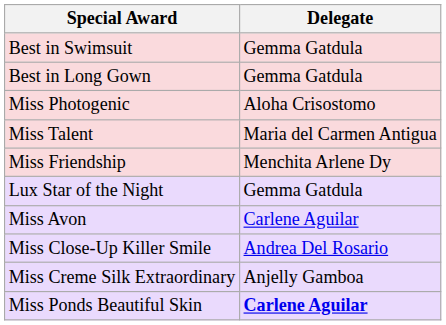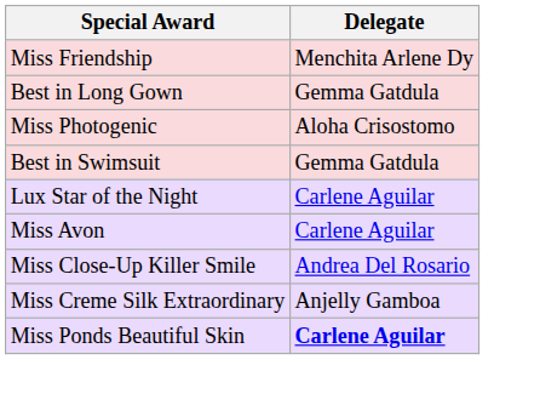 <table class="wikitable">
 <tr>
 <th>Special Award</th>
 <th>Delegate</th>
 </tr>
 <tr>
-<td style="background-color:#FADADD;">Best in Swimsuit</td>
-<td style="background-color:#FADADD;">Gemma Gatdula</td>
+<td style="background-color:#FADADD;">Miss Friendship</td>
+<td style="background-color:#FADADD;">Menchita Arlene Dy</td>
 </tr>
 <tr>
 <td style="background-color:#FADADD;">Best in Long Gown</td>
 <td style="background-color:#FADADD;">Gemma Gatdula</td>
 </tr>
 <tr>
 <td style="background-color:#FADADD;">Miss Photogenic</td>
 <td style="background-color:#FADADD;">Aloha Crisostomo</td>
 </tr>
 <tr>
-<td style="background-color:#FADADD;">Miss Talent</td>
-<td style="background-color:#FADADD;">Maria del Carmen Antigua</td>
-</tr>
-<tr>
-<td style="background-color:#FADADD;">Miss Friendship</td>
-<td style="background-color:#FADADD;">Menchita Arlene Dy</td>
+<td style="background-color:#FADADD;">Best in Swimsuit</td>
+<td style="background-color:#FADADD;">Gemma Gatdula</td>
 </tr>
 <tr>
 <td style="background-color:#eadafd;">Lux Star of the Night</td>
-<td style="background-color:#eadafd;">Gemma Gatdula</td>
+<td style="background-color:#eadafd;"><a href='#'>Carlene Aguilar</a></td>
 </tr>
 <tr>
 <td style="background-color:#eadafd;">Miss Avon</td>
 <td style="background-color:#eadafd;"><a href='#'>Carlene Aguilar</a></td>
 </tr>
 <tr>
 <td style="background-color:#eadafd;">Miss Close-Up Killer Smile</td>
 <td style="background-color:#eadafd;"><a href='#'>Andrea Del Rosario</a></td>
 </tr>
 <tr>
 <td style="background-color:#eadafd;">Miss Creme Silk Extraordinary</td>
 <td style="background-color:#eadafd;">Anjelly Gamboa</td>
 </tr>
 <tr>
 <td style="background-color:#eadafd;">Miss Ponds Beautiful Skin</td>
 <td style="background-color:#eadafd;"><strong><a href='#'>Carlene Aguilar</a></strong></td>
 </tr>
 </table>
